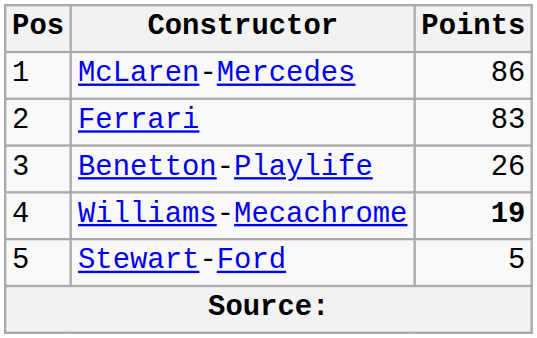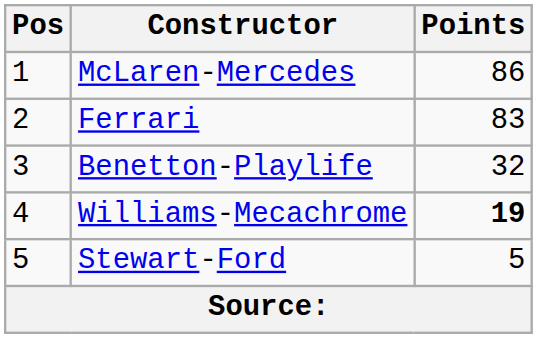 <table class="wikitable" style="font-size:95%;">
 <tr>
 <th>Pos</th>
 <th>Constructor</th>
 <th>Points</th>
 </tr>
 <tr>
 <td>1</td>
 <td> <a href='#'>McLaren</a>-<a href='#'>Mercedes</a></td>
 <td align="right">86</td>
 </tr>
 <tr>
 <td>2</td>
 <td> <a href='#'>Ferrari</a></td>
 <td align="right">83</td>
 </tr>
 <tr>
 <td>3</td>
 <td> <a href='#'>Benetton</a>-<a href='#'>Playlife</a></td>
-<td align="right">26</td>
+<td align="right">32</td>
 </tr>
 <tr>
 <td>4</td>
 <td> <a href='#'>Williams</a>-<a href='#'>Mecachrome</a></td>
 <td align="right"><strong>19</strong></td>
 </tr>
 <tr>
 <td>5</td>
 <td> <a href='#'>Stewart</a>-<a href='#'>Ford</a></td>
 <td align="right">5</td>
 </tr>
 <tr>
 <th colspan=4>Source:</th>
 </tr>
 </table>
